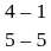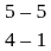 <table style="text-align:center">
 <tr>
 <th width=200></th>
 <th width=100></th>
 <th width=200></th>
 </tr>
 <tr>
 <td align=right><strong></strong></td>
+<td>5 – 5</td>
+<td align=left><strong></strong></td>
+</tr>
+<tr>
+<td align=right><strong></strong></td>
 <td>4 – 1</td>
 <td align=left></td>
 </tr>
-<tr>
-<td align=right><strong></strong></td>
-<td>5 – 5</td>
-<td align=left><strong></strong></td>
-</tr>
 </table>
